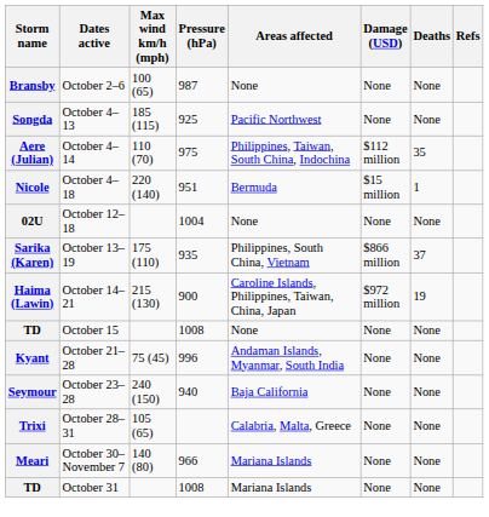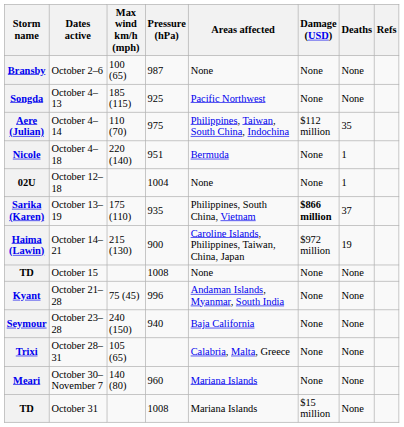 <table class="wikitable sortable">
 <tr>
 <th width="5%">Storm name</th>
 <th width="15%">Dates active</th>
 <th width="10%">Max wind<br>km/h (mph)</th>
 <th width="5%">Pressure<br>(hPa)</th>
 <th width="30%">Areas affected</th>
 <th width="10%">Damage<br>(<a href='#'>USD</a>)</th>
 <th width="5%">Deaths</th>
 <th width="5%">Refs</th>
 </tr>
 <tr>
 <th><a href='#'>Bransby</a></th>
 <td>October 2–6</td>
 <td>100 (65)</td>
 <td>987</td>
 <td>None</td>
 <td>None</td>
 <td>None</td>
 <td></td>
 </tr>
 <tr>
 <th><a href='#'>Songda</a></th>
 <td>October 4–13</td>
 <td>185 (115)</td>
 <td>925</td>
 <td><a href='#'>Pacific Northwest</a></td>
 <td>None</td>
 <td>None</td>
 <td></td>
 </tr>
 <tr>
 <th><a href='#'>Aere (Julian)</a></th>
 <td>October 4–14</td>
 <td>110 (70)</td>
 <td>975</td>
 <td><a href='#'>Philippines</a>, <a href='#'>Taiwan</a>, <a href='#'>South China</a>, <a href='#'>Indochina</a></td>
 <td>$112 million</td>
 <td>35</td>
 <td></td>
 </tr>
 <tr>
 <th><a href='#'>Nicole</a></th>
 <td>October 4–18</td>
 <td>220 (140)</td>
 <td>951</td>
 <td><a href='#'>Bermuda</a></td>
-<td>$15 million</td>
+<td>None</td>
 <td>1</td>
 <td></td>
 </tr>
 <tr>
 <th>02U</th>
 <td>October 12–18</td>
 <td></td>
 <td>1004</td>
 <td>None</td>
 <td>None</td>
-<td>None</td>
+<td>1</td>
 <td></td>
 </tr>
 <tr>
 <th><a href='#'>Sarika (Karen)</a></th>
 <td>October 13–19</td>
 <td>175 (110)</td>
 <td>935</td>
 <td>Philippines, South China, <a href='#'>Vietnam</a></td>
-<td>$866 million</td>
+<td><strong>$866 million</strong></td>
 <td>37</td>
 <td></td>
 </tr>
 <tr>
 <th><a href='#'>Haima (Lawin)</a></th>
 <td>October 14–21</td>
 <td>215 (130)</td>
 <td>900</td>
 <td><a href='#'>Caroline Islands</a>, Philippines, Taiwan, China, Japan</td>
 <td>$972 million</td>
 <td>19</td>
 <td></td>
 </tr>
 <tr>
 <th>TD</th>
 <td>October 15</td>
 <td></td>
 <td>1008</td>
 <td>None</td>
 <td>None</td>
 <td>None</td>
 <td></td>
 </tr>
 <tr>
 <th><a href='#'>Kyant</a></th>
 <td>October 21–28</td>
 <td>75 (45)</td>
 <td>996</td>
 <td><a href='#'>Andaman Islands</a>, <a href='#'>Myanmar</a>, <a href='#'>South India</a></td>
 <td>None</td>
 <td>None</td>
 <td></td>
 </tr>
 <tr>
 <th><a href='#'>Seymour</a></th>
 <td>October 23–28</td>
 <td>240 (150)</td>
 <td>940</td>
 <td><a href='#'>Baja California</a></td>
 <td>None</td>
 <td>None</td>
 <td></td>
 </tr>
 <tr>
 <th><a href='#'>Trixi</a></th>
 <td>October 28–31</td>
 <td>105 (65)</td>
 <td></td>
 <td><a href='#'>Calabria</a>, <a href='#'>Malta</a>, Greece</td>
 <td>None</td>
 <td>None</td>
 <td></td>
 </tr>
 <tr>
 <th><a href='#'>Meari</a></th>
 <td>October 30–November 7</td>
 <td>140 (80)</td>
-<td>966</td>
+<td>960</td>
 <td><a href='#'>Mariana Islands</a></td>
 <td>None</td>
 <td>None</td>
 <td></td>
 </tr>
 <tr>
 <th>TD</th>
 <td>October 31</td>
 <td></td>
 <td>1008</td>
 <td>Mariana Islands</td>
-<td>None</td>
+<td>$15 million</td>
 <td>None</td>
 <td></td>
 </tr>
 </table>
